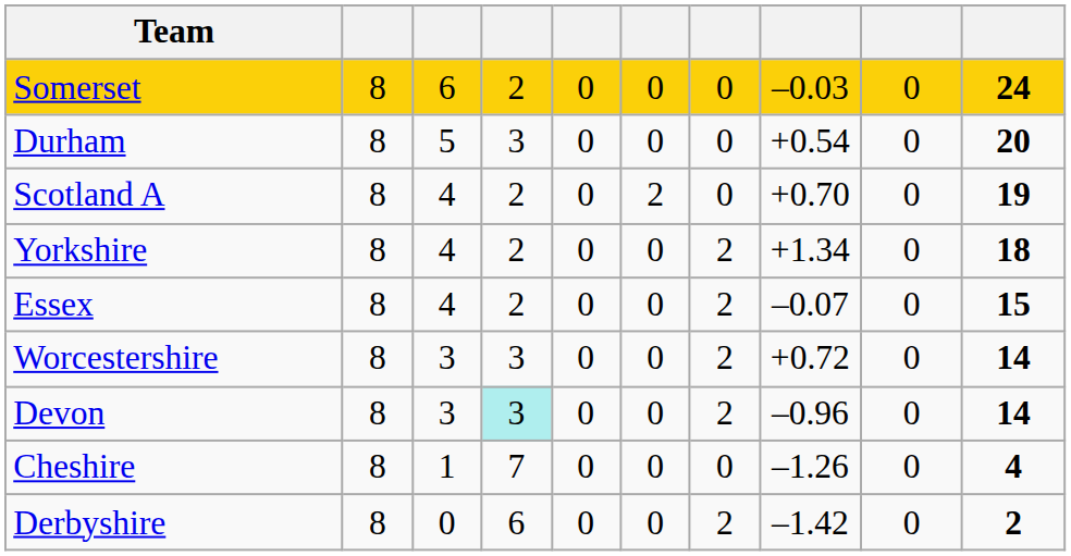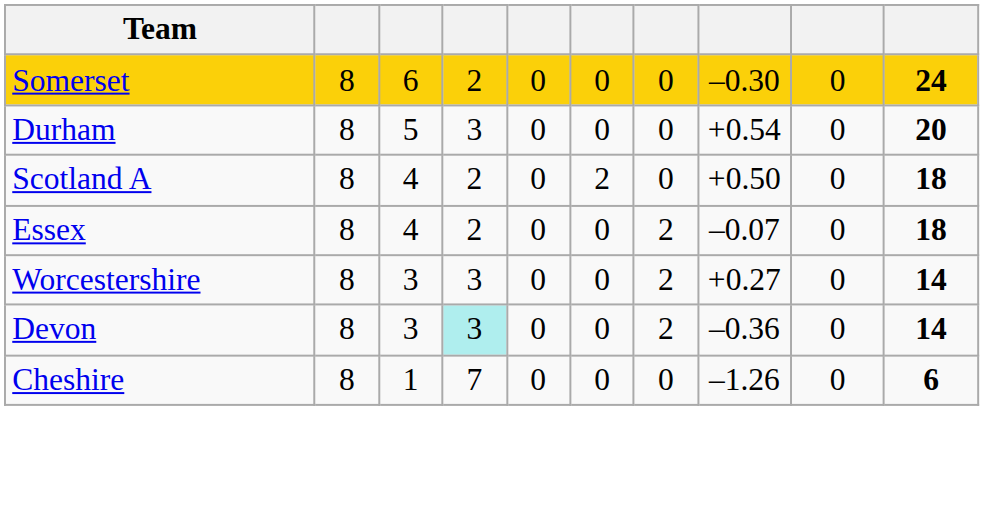 <table class="wikitable" style="text-align:center">
 <tr>
 <th width="150">Team</th>
 <th width="25"></th>
 <th width="25"></th>
 <th width="25"></th>
 <th width="25"></th>
 <th width="25"></th>
 <th width="25"></th>
 <th width="40"></th>
 <th width="40"></th>
 <th width="40"></th>
 </tr>
 <tr style="background:#fbd009">
 <td style="text-align:left"><a href='#'>Somerset</a></td>
 <td>8</td>
 <td>6</td>
 <td>2</td>
 <td>0</td>
 <td>0</td>
 <td>0</td>
-<td>–0.03</td>
+<td>–0.30</td>
 <td>0</td>
 <td><strong>24</strong></td>
 </tr>
 <tr>
 <td style="text-align:left"><a href='#'>Durham</a></td>
 <td>8</td>
 <td>5</td>
 <td>3</td>
 <td>0</td>
 <td>0</td>
 <td>0</td>
 <td>+0.54</td>
 <td>0</td>
 <td><strong>20</strong></td>
 </tr>
 <tr>
 <td style="text-align:left"><a href='#'>Scotland A</a></td>
 <td>8</td>
 <td>4</td>
 <td>2</td>
 <td>0</td>
 <td>2</td>
 <td>0</td>
-<td>+0.70</td>
-<td>0</td>
-<td><strong>19</strong></td>
-</tr>
-<tr>
-<td style="text-align:left"><a href='#'>Yorkshire</a></td>
-<td>8</td>
-<td>4</td>
-<td>2</td>
-<td>0</td>
-<td>0</td>
-<td>2</td>
-<td>+1.34</td>
+<td>+0.50</td>
 <td>0</td>
 <td><strong>18</strong></td>
 </tr>
 <tr>
 <td style="text-align:left"><a href='#'>Essex</a></td>
 <td>8</td>
 <td>4</td>
 <td>2</td>
 <td>0</td>
 <td>0</td>
 <td>2</td>
 <td>–0.07</td>
 <td>0</td>
-<td><strong>15</strong></td>
+<td><strong>18</strong></td>
 </tr>
 <tr>
 <td style="text-align:left"><a href='#'>Worcestershire</a></td>
 <td>8</td>
 <td>3</td>
 <td>3</td>
 <td>0</td>
 <td>0</td>
 <td>2</td>
-<td>+0.72</td>
+<td>+0.27</td>
 <td>0</td>
 <td><strong>14</strong></td>
 </tr>
 <tr>
 <td style="text-align:left"><a href='#'>Devon</a></td>
 <td>8</td>
 <td>3</td>
 <td style="background: paleturquoise;">3</td>
 <td>0</td>
 <td>0</td>
 <td>2</td>
-<td>–0.96</td>
+<td>–0.36</td>
 <td>0</td>
 <td><strong>14</strong></td>
 </tr>
 <tr>
 <td style="text-align:left"><a href='#'>Cheshire</a></td>
 <td>8</td>
 <td>1</td>
 <td>7</td>
 <td>0</td>
 <td>0</td>
 <td>0</td>
 <td>–1.26</td>
 <td>0</td>
-<td><strong>4</strong></td>
-</tr>
-<tr>
-<td style="text-align:left"><a href='#'>Derbyshire</a></td>
-<td>8</td>
-<td>0</td>
-<td>6</td>
-<td>0</td>
-<td>0</td>
-<td>2</td>
-<td>–1.42</td>
-<td>0</td>
-<td><strong>2</strong></td>
+<td><strong>6</strong></td>
 </tr>
 </table>
